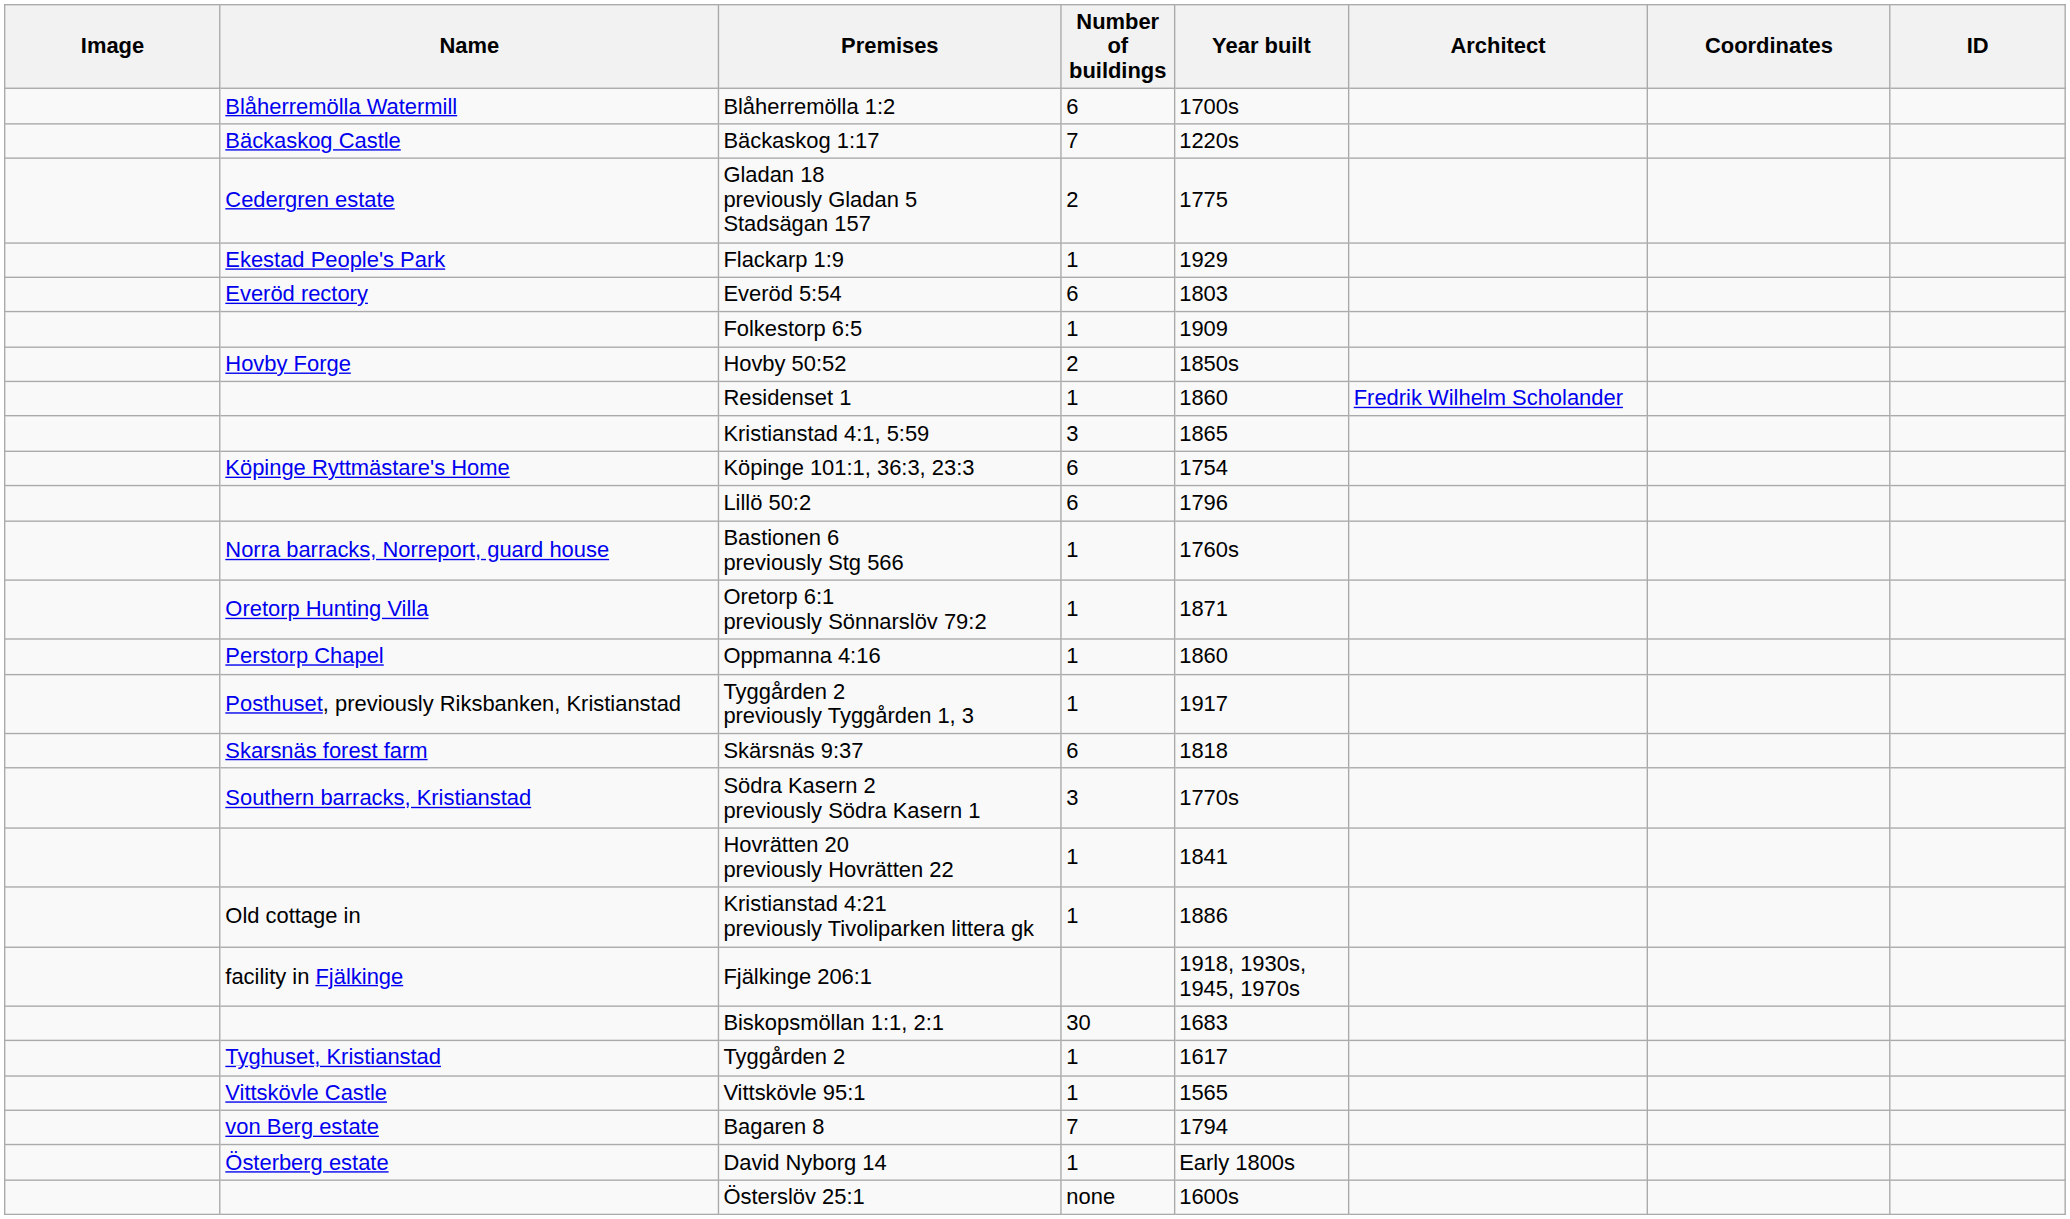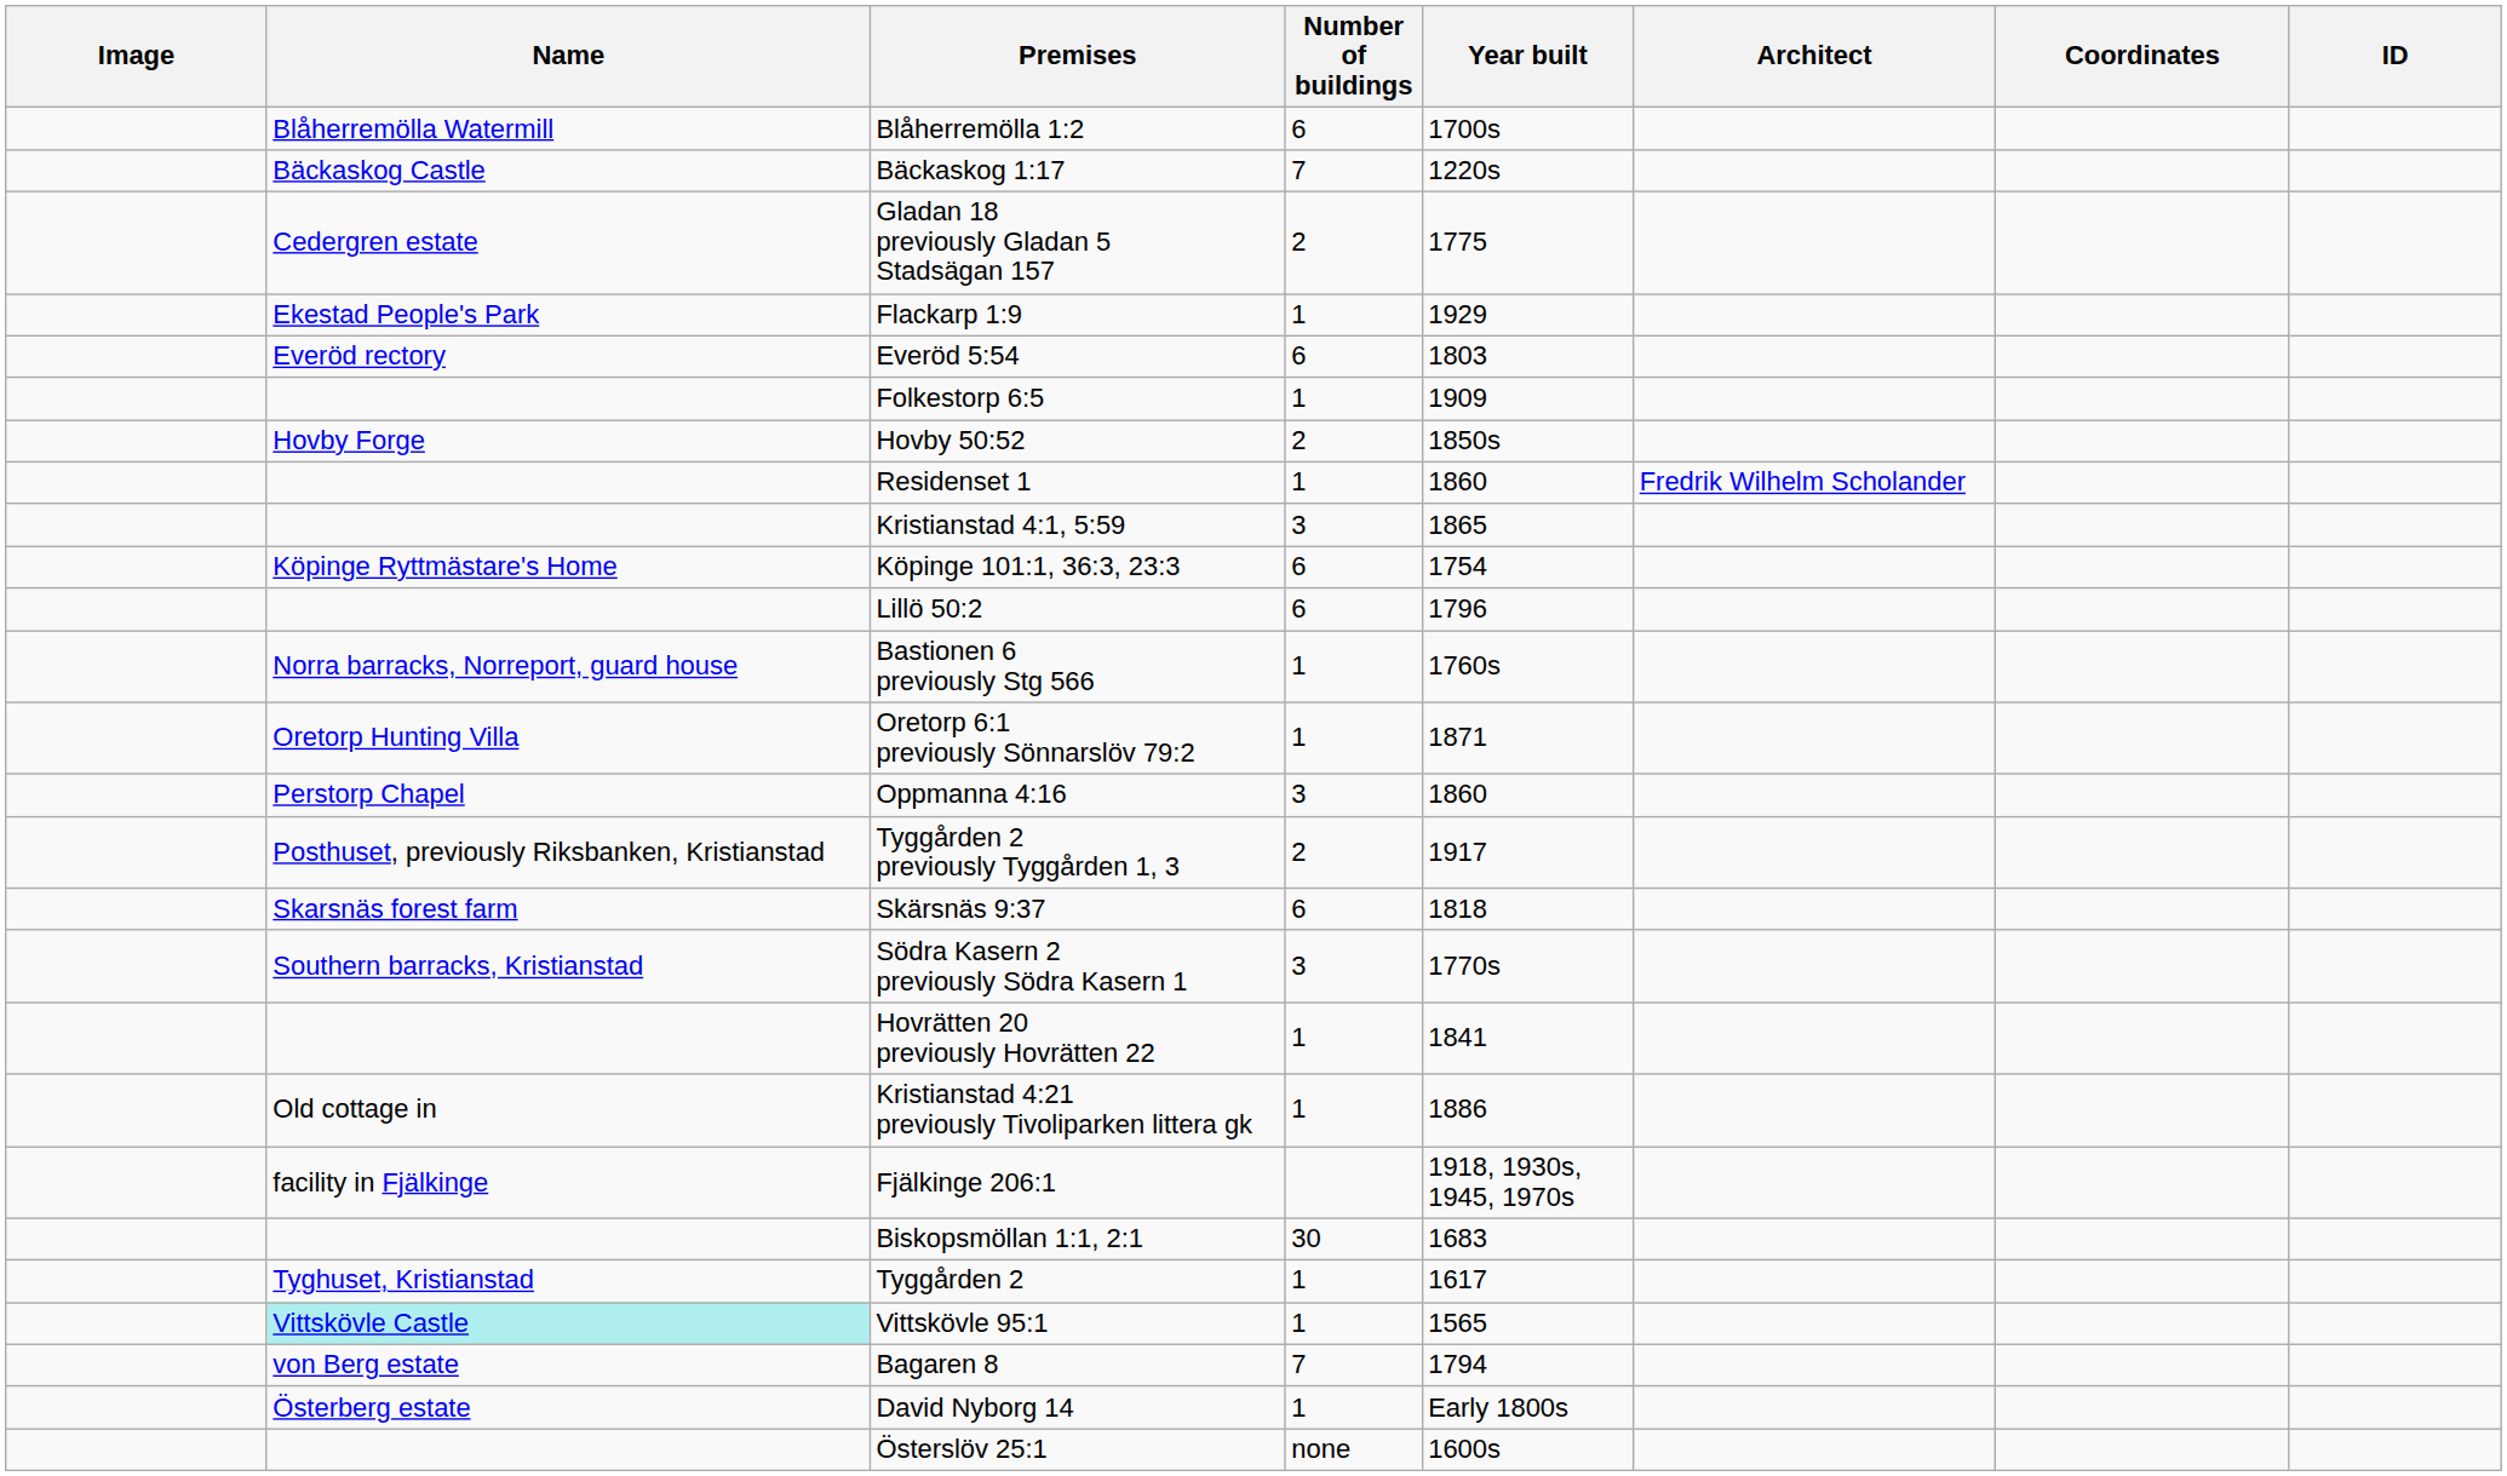 <table class="wikitable" width="95%">
 <tr>
 <th width="150">Image</th>
 <th>Name</th>
 <th>Premises</th>
 <th width="75">Number of<br>buildings</th>
 <th width="120">Year built</th>
 <th>Architect</th>
 <th width="170">Coordinates</th>
 <th width="120">ID</th>
 </tr>
 <tr>
 <td></td>
 <td><a href='#'>Blåherremölla Watermill</a></td>
 <td>Blåherremölla 1:2</td>
 <td>6</td>
 <td>1700s</td>
 <td></td>
 <td></td>
 <td></td>
 </tr>
 <tr>
 <td></td>
 <td><a href='#'>Bäckaskog Castle</a></td>
 <td>Bäckaskog 1:17</td>
 <td>7</td>
 <td>1220s</td>
 <td></td>
 <td></td>
 <td></td>
 </tr>
 <tr>
 <td></td>
 <td><a href='#'>Cedergren estate</a></td>
 <td>Gladan 18<br>previously Gladan 5<br>Stadsägan 157</td>
 <td>2</td>
 <td>1775</td>
 <td></td>
 <td></td>
 <td></td>
 </tr>
 <tr>
 <td></td>
 <td><a href='#'>Ekestad People's Park</a></td>
 <td>Flackarp 1:9</td>
 <td>1</td>
 <td>1929</td>
 <td></td>
 <td></td>
 <td></td>
 </tr>
 <tr>
 <td></td>
 <td><a href='#'>Everöd rectory</a></td>
 <td>Everöd 5:54</td>
 <td>6</td>
 <td>1803</td>
 <td></td>
 <td></td>
 <td></td>
 </tr>
 <tr>
 <td></td>
 <td></td>
 <td>Folkestorp 6:5</td>
 <td>1</td>
 <td>1909</td>
 <td></td>
 <td></td>
 <td></td>
 </tr>
 <tr>
 <td></td>
 <td><a href='#'>Hovby Forge</a></td>
 <td>Hovby 50:52</td>
 <td>2</td>
 <td>1850s</td>
 <td></td>
 <td></td>
 <td></td>
 </tr>
 <tr>
 <td></td>
 <td></td>
 <td>Residenset 1</td>
 <td>1</td>
 <td>1860</td>
 <td><a href='#'>Fredrik Wilhelm Scholander</a></td>
 <td></td>
 <td></td>
 </tr>
 <tr>
 <td></td>
 <td></td>
 <td>Kristianstad 4:1, 5:59</td>
 <td>3</td>
 <td>1865</td>
 <td></td>
 <td></td>
 <td></td>
 </tr>
 <tr>
 <td></td>
 <td><a href='#'>Köpinge Ryttmästare's Home</a></td>
 <td>Köpinge 101:1, 36:3, 23:3</td>
 <td>6</td>
 <td>1754</td>
 <td></td>
 <td></td>
 <td></td>
 </tr>
 <tr>
 <td></td>
 <td></td>
 <td>Lillö 50:2</td>
 <td>6</td>
 <td>1796</td>
 <td></td>
 <td></td>
 <td></td>
 </tr>
 <tr>
 <td></td>
 <td><a href='#'>Norra barracks, Norreport, guard house</a></td>
 <td>Bastionen 6<br>previously Stg 566</td>
 <td>1</td>
 <td>1760s</td>
 <td></td>
 <td></td>
 <td></td>
 </tr>
 <tr>
 <td></td>
 <td><a href='#'>Oretorp Hunting Villa</a></td>
 <td>Oretorp 6:1<br>previously Sönnarslöv 79:2</td>
 <td>1</td>
 <td>1871</td>
 <td></td>
 <td></td>
 <td></td>
 </tr>
 <tr>
 <td></td>
 <td><a href='#'>Perstorp Chapel</a></td>
 <td>Oppmanna 4:16</td>
-<td>1</td>
+<td>3</td>
 <td>1860</td>
 <td></td>
 <td></td>
 <td></td>
 </tr>
 <tr>
 <td></td>
 <td><a href='#'>Posthuset</a>, previously Riksbanken, Kristianstad</td>
 <td>Tyggården 2<br>previously Tyggården 1, 3</td>
-<td>1</td>
+<td>2</td>
 <td>1917</td>
 <td></td>
 <td></td>
 <td></td>
 </tr>
 <tr>
 <td></td>
 <td><a href='#'>Skarsnäs forest farm</a></td>
 <td>Skärsnäs 9:37</td>
 <td>6</td>
 <td>1818</td>
 <td></td>
 <td></td>
 <td></td>
 </tr>
 <tr>
 <td></td>
 <td><a href='#'>Southern barracks, Kristianstad</a></td>
 <td>Södra Kasern 2<br>previously Södra Kasern 1</td>
 <td>3</td>
 <td>1770s</td>
 <td></td>
 <td></td>
 <td></td>
 </tr>
 <tr>
 <td></td>
 <td></td>
 <td>Hovrätten 20<br>previously Hovrätten 22</td>
 <td>1</td>
 <td>1841</td>
 <td></td>
 <td></td>
 <td></td>
 </tr>
 <tr>
 <td></td>
 <td>Old cottage in </td>
 <td>Kristianstad 4:21<br>previously Tivoliparken littera gk</td>
 <td>1</td>
 <td>1886</td>
 <td></td>
 <td></td>
 <td></td>
 </tr>
 <tr>
 <td></td>
 <td> facility in <a href='#'>Fjälkinge</a></td>
 <td>Fjälkinge 206:1</td>
 <td></td>
 <td>1918, 1930s, 1945, 1970s</td>
 <td></td>
 <td></td>
 <td></td>
 </tr>
 <tr>
 <td></td>
 <td></td>
 <td>Biskopsmöllan 1:1, 2:1</td>
 <td>30</td>
 <td>1683</td>
 <td></td>
 <td></td>
 <td></td>
 </tr>
 <tr>
 <td></td>
 <td><a href='#'>Tyghuset, Kristianstad</a></td>
 <td>Tyggården 2</td>
 <td>1</td>
 <td>1617</td>
 <td></td>
 <td></td>
 <td></td>
 </tr>
 <tr>
 <td></td>
-<td><a href='#'>Vittskövle Castle</a></td>
+<td style="background: paleturquoise;"><a href='#'>Vittskövle Castle</a></td>
 <td>Vittskövle 95:1</td>
 <td>1</td>
 <td>1565</td>
 <td></td>
 <td></td>
 <td></td>
 </tr>
 <tr>
 <td></td>
 <td><a href='#'>von Berg estate</a></td>
 <td>Bagaren 8</td>
 <td>7</td>
 <td>1794</td>
 <td></td>
 <td></td>
 <td></td>
 </tr>
 <tr>
 <td></td>
 <td><a href='#'>Österberg estate</a></td>
 <td>David Nyborg 14</td>
 <td>1</td>
 <td>Early 1800s</td>
 <td></td>
 <td></td>
 <td></td>
 </tr>
 <tr>
 <td></td>
 <td></td>
 <td>Österslöv 25:1</td>
 <td>none</td>
 <td>1600s</td>
 <td></td>
 <td></td>
 <td></td>
 </tr>
 </table>
